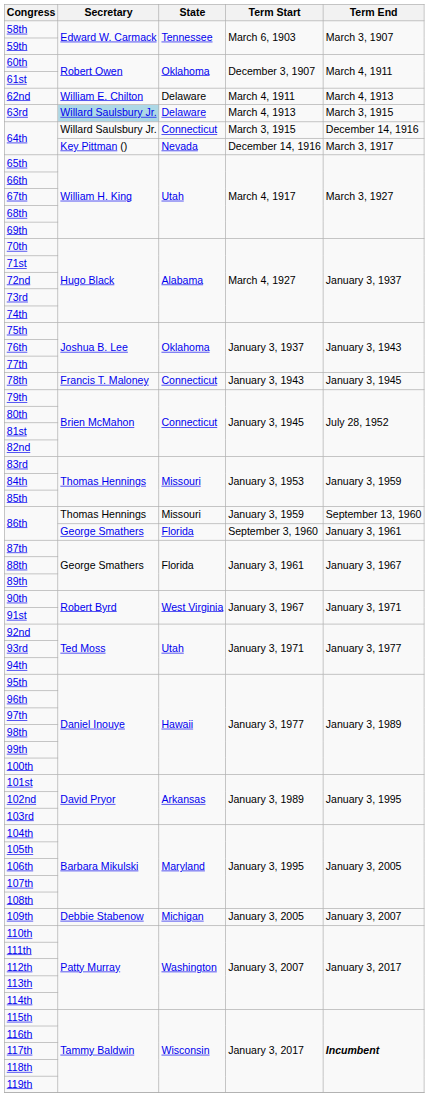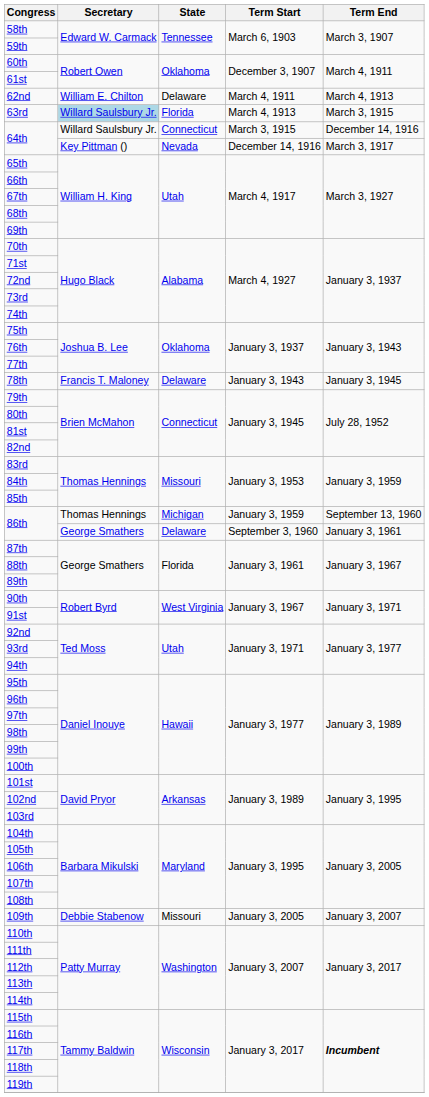 <table class=wikitable>
 <tr>
 <th>Congress</th>
 <th>Secretary</th>
 <th>State</th>
 <th>Term Start</th>
 <th>Term End</th>
 </tr>
 <tr>
 <td><a href='#'>58th</a></td>
 <td rowspan=2><div><a href='#'>Edward W. Carmack</a></div></td>
 <td rowspan=2><div><a href='#'>Tennessee</a></div></td>
 <td rowspan=2>March 6, 1903</td>
 <td rowspan=2>March 3, 1907</td>
 </tr>
 <tr>
 <td><a href='#'>59th</a></td>
 </tr>
 <tr>
 <td><a href='#'>60th</a></td>
 <td rowspan=2><div><a href='#'>Robert Owen</a></div></td>
 <td rowspan=2><div><a href='#'>Oklahoma</a></div></td>
 <td rowspan=2>December 3, 1907</td>
 <td rowspan=2>March 4, 1911</td>
 </tr>
 <tr>
 <td><a href='#'>61st</a></td>
 </tr>
 <tr>
 <td><a href='#'>62nd</a></td>
 <td><div><a href='#'>William E. Chilton</a></div></td>
 <td><div>Delaware</div></td>
 <td>March 4, 1911</td>
 <td>March 4, 1913</td>
 </tr>
 <tr>
 <td><a href='#'>63rd</a></td>
 <td style="background: lightblue;"><div><a href='#'>Willard Saulsbury Jr.</a></div></td>
-<td><div><a href='#'>Delaware</a></div></td>
+<td><div><a href='#'>Florida</a></div></td>
 <td>March 4, 1913</td>
 <td>March 3, 1915</td>
 </tr>
 <tr>
 <td rowspan=2><a href='#'>64th</a></td>
 <td><div>Willard Saulsbury Jr.</div></td>
 <td><a href='#'>Connecticut</a></td>
 <td>March 3, 1915</td>
 <td>December 14, 1916</td>
 </tr>
 <tr>
 <td><div><a href='#'>Key Pittman</a> ()</div></td>
 <td><div><a href='#'>Nevada</a></div></td>
 <td>December 14, 1916</td>
 <td>March 3, 1917</td>
 </tr>
 <tr>
 <td><a href='#'>65th</a></td>
 <td rowspan=5><div><a href='#'>William H. King</a></div></td>
 <td rowspan=5><div><a href='#'>Utah</a></div></td>
 <td rowspan=5>March 4, 1917</td>
 <td rowspan=5>March 3, 1927</td>
 </tr>
 <tr>
 <td><a href='#'>66th</a></td>
 </tr>
 <tr>
 <td><a href='#'>67th</a></td>
 </tr>
 <tr>
 <td><a href='#'>68th</a></td>
 </tr>
 <tr>
 <td><a href='#'>69th</a></td>
 </tr>
 <tr>
 <td><a href='#'>70th</a></td>
 <td rowspan=5><div><a href='#'>Hugo Black</a></div></td>
 <td rowspan=5><div><a href='#'>Alabama</a></div></td>
 <td rowspan=5>March 4, 1927</td>
 <td rowspan=5>January 3, 1937</td>
 </tr>
 <tr>
 <td><a href='#'>71st</a></td>
 </tr>
 <tr>
 <td><a href='#'>72nd</a></td>
 </tr>
 <tr>
 <td><a href='#'>73rd</a></td>
 </tr>
 <tr>
 <td><a href='#'>74th</a></td>
 </tr>
 <tr>
 <td><a href='#'>75th</a></td>
 <td rowspan=3><div><a href='#'>Joshua B. Lee</a></div></td>
 <td rowspan=3><div><a href='#'>Oklahoma</a></div></td>
 <td rowspan=3>January 3, 1937</td>
 <td rowspan=3>January 3, 1943</td>
 </tr>
 <tr>
 <td><a href='#'>76th</a></td>
 </tr>
 <tr>
 <td><a href='#'>77th</a></td>
 </tr>
 <tr>
 <td><a href='#'>78th</a></td>
 <td><div><a href='#'>Francis T. Maloney</a></div></td>
-<td><a href='#'>Connecticut</a></td>
+<td><div><a href='#'>Delaware</a></div></td>
 <td>January 3, 1943</td>
 <td>January 3, 1945</td>
 </tr>
 <tr>
 <td><a href='#'>79th</a></td>
 <td rowspan=4><div><a href='#'>Brien McMahon</a></div></td>
 <td rowspan=4><div><a href='#'>Connecticut</a></div></td>
 <td rowspan=4>January 3, 1945</td>
 <td rowspan=4>July 28, 1952</td>
 </tr>
 <tr>
 <td><a href='#'>80th</a></td>
 </tr>
 <tr>
 <td><a href='#'>81st</a></td>
 </tr>
 <tr>
 <td><a href='#'>82nd</a></td>
 </tr>
 <tr>
 <td><a href='#'>83rd</a></td>
 <td rowspan=3><div><a href='#'>Thomas Hennings</a></div></td>
 <td rowspan=3><div><a href='#'>Missouri</a></div></td>
 <td rowspan=3>January 3, 1953</td>
 <td rowspan=3>January 3, 1959</td>
 </tr>
 <tr>
 <td><a href='#'>84th</a></td>
 </tr>
 <tr>
 <td><a href='#'>85th</a></td>
 </tr>
 <tr>
 <td rowspan=2><a href='#'>86th</a></td>
 <td><div>Thomas Hennings</div></td>
-<td><div>Missouri</div></td>
+<td><div><a href='#'>Michigan</a></div></td>
 <td>January 3, 1959</td>
 <td>September 13, 1960</td>
 </tr>
 <tr>
 <td><div><a href='#'>George Smathers</a></div></td>
-<td><div><a href='#'>Florida</a></div></td>
+<td><div><a href='#'>Delaware</a></div></td>
 <td>September 3, 1960</td>
 <td>January 3, 1961</td>
 </tr>
 <tr>
 <td><a href='#'>87th</a></td>
 <td rowspan=3><div>George Smathers</div></td>
 <td rowspan=3><div>Florida</div></td>
 <td rowspan=3>January 3, 1961</td>
 <td rowspan=3>January 3, 1967</td>
 </tr>
 <tr>
 <td><a href='#'>88th</a></td>
 </tr>
 <tr>
 <td><a href='#'>89th</a></td>
 </tr>
 <tr>
 <td><a href='#'>90th</a></td>
 <td rowspan=2><div><a href='#'>Robert Byrd</a></div></td>
 <td rowspan=2><div><a href='#'>West Virginia</a></div></td>
 <td rowspan=2>January 3, 1967</td>
 <td rowspan=2>January 3, 1971</td>
 </tr>
 <tr>
 <td><a href='#'>91st</a></td>
 </tr>
 <tr>
 <td><a href='#'>92nd</a></td>
 <td rowspan=3><div><a href='#'>Ted Moss</a></div></td>
 <td rowspan=3><div><a href='#'>Utah</a></div></td>
 <td rowspan=3>January 3, 1971</td>
 <td rowspan=3>January 3, 1977</td>
 </tr>
 <tr>
 <td><a href='#'>93rd</a></td>
 </tr>
 <tr>
 <td><a href='#'>94th</a></td>
 </tr>
 <tr>
 <td><a href='#'>95th</a></td>
 <td rowspan=6><div><a href='#'>Daniel Inouye</a></div></td>
 <td rowspan=6><div><a href='#'>Hawaii</a></div></td>
 <td rowspan=6>January 3, 1977</td>
 <td rowspan=6>January 3, 1989</td>
 </tr>
 <tr>
 <td><a href='#'>96th</a></td>
 </tr>
 <tr>
 <td><a href='#'>97th</a></td>
 </tr>
 <tr>
 <td><a href='#'>98th</a></td>
 </tr>
 <tr>
 <td><a href='#'>99th</a></td>
 </tr>
 <tr>
 <td><a href='#'>100th</a></td>
 </tr>
 <tr>
 <td><a href='#'>101st</a></td>
 <td rowspan=3><div><a href='#'>David Pryor</a></div></td>
 <td rowspan=3><div><a href='#'>Arkansas</a></div></td>
 <td rowspan=3>January 3, 1989</td>
 <td rowspan=3>January 3, 1995</td>
 </tr>
 <tr>
 <td><a href='#'>102nd</a></td>
 </tr>
 <tr>
 <td><a href='#'>103rd</a></td>
 </tr>
 <tr>
 <td><a href='#'>104th</a></td>
 <td rowspan=5><div><a href='#'>Barbara Mikulski</a></div></td>
 <td rowspan=5><div><a href='#'>Maryland</a></div></td>
 <td rowspan=5>January 3, 1995</td>
 <td rowspan=5>January 3, 2005</td>
 </tr>
 <tr>
 <td><a href='#'>105th</a></td>
 </tr>
 <tr>
 <td><a href='#'>106th</a></td>
 </tr>
 <tr>
 <td><a href='#'>107th</a></td>
 </tr>
 <tr>
 <td><a href='#'>108th</a></td>
 </tr>
 <tr>
 <td><a href='#'>109th</a></td>
 <td><div><a href='#'>Debbie Stabenow</a></div></td>
-<td><div><a href='#'>Michigan</a></div></td>
+<td><div>Missouri</div></td>
 <td>January 3, 2005</td>
 <td>January 3, 2007</td>
 </tr>
 <tr>
 <td><a href='#'>110th</a></td>
 <td rowspan=5><div><a href='#'>Patty Murray</a></div></td>
 <td rowspan=5><div><a href='#'>Washington</a></div></td>
 <td rowspan=5>January 3, 2007</td>
 <td rowspan=5>January 3, 2017</td>
 </tr>
 <tr>
 <td><a href='#'>111th</a></td>
 </tr>
 <tr>
 <td><a href='#'>112th</a></td>
 </tr>
 <tr>
 <td><a href='#'>113th</a></td>
 </tr>
 <tr>
 <td><a href='#'>114th</a></td>
 </tr>
 <tr>
 <td><a href='#'>115th</a></td>
 <td rowspan=5><div><a href='#'>Tammy Baldwin</a></div></td>
 <td rowspan=5><div><a href='#'>Wisconsin</a></div></td>
 <td rowspan=5>January 3, 2017</td>
 <td rowspan=5><strong><em>Incumbent</em></strong></td>
 </tr>
 <tr>
 <td><a href='#'>116th</a></td>
 </tr>
 <tr>
 <td><a href='#'>117th</a></td>
 </tr>
 <tr>
 <td><a href='#'>118th</a></td>
 </tr>
 <tr>
 <td><a href='#'>119th</a></td>
 </tr>
 <tr>
 </tr>
 </table>
